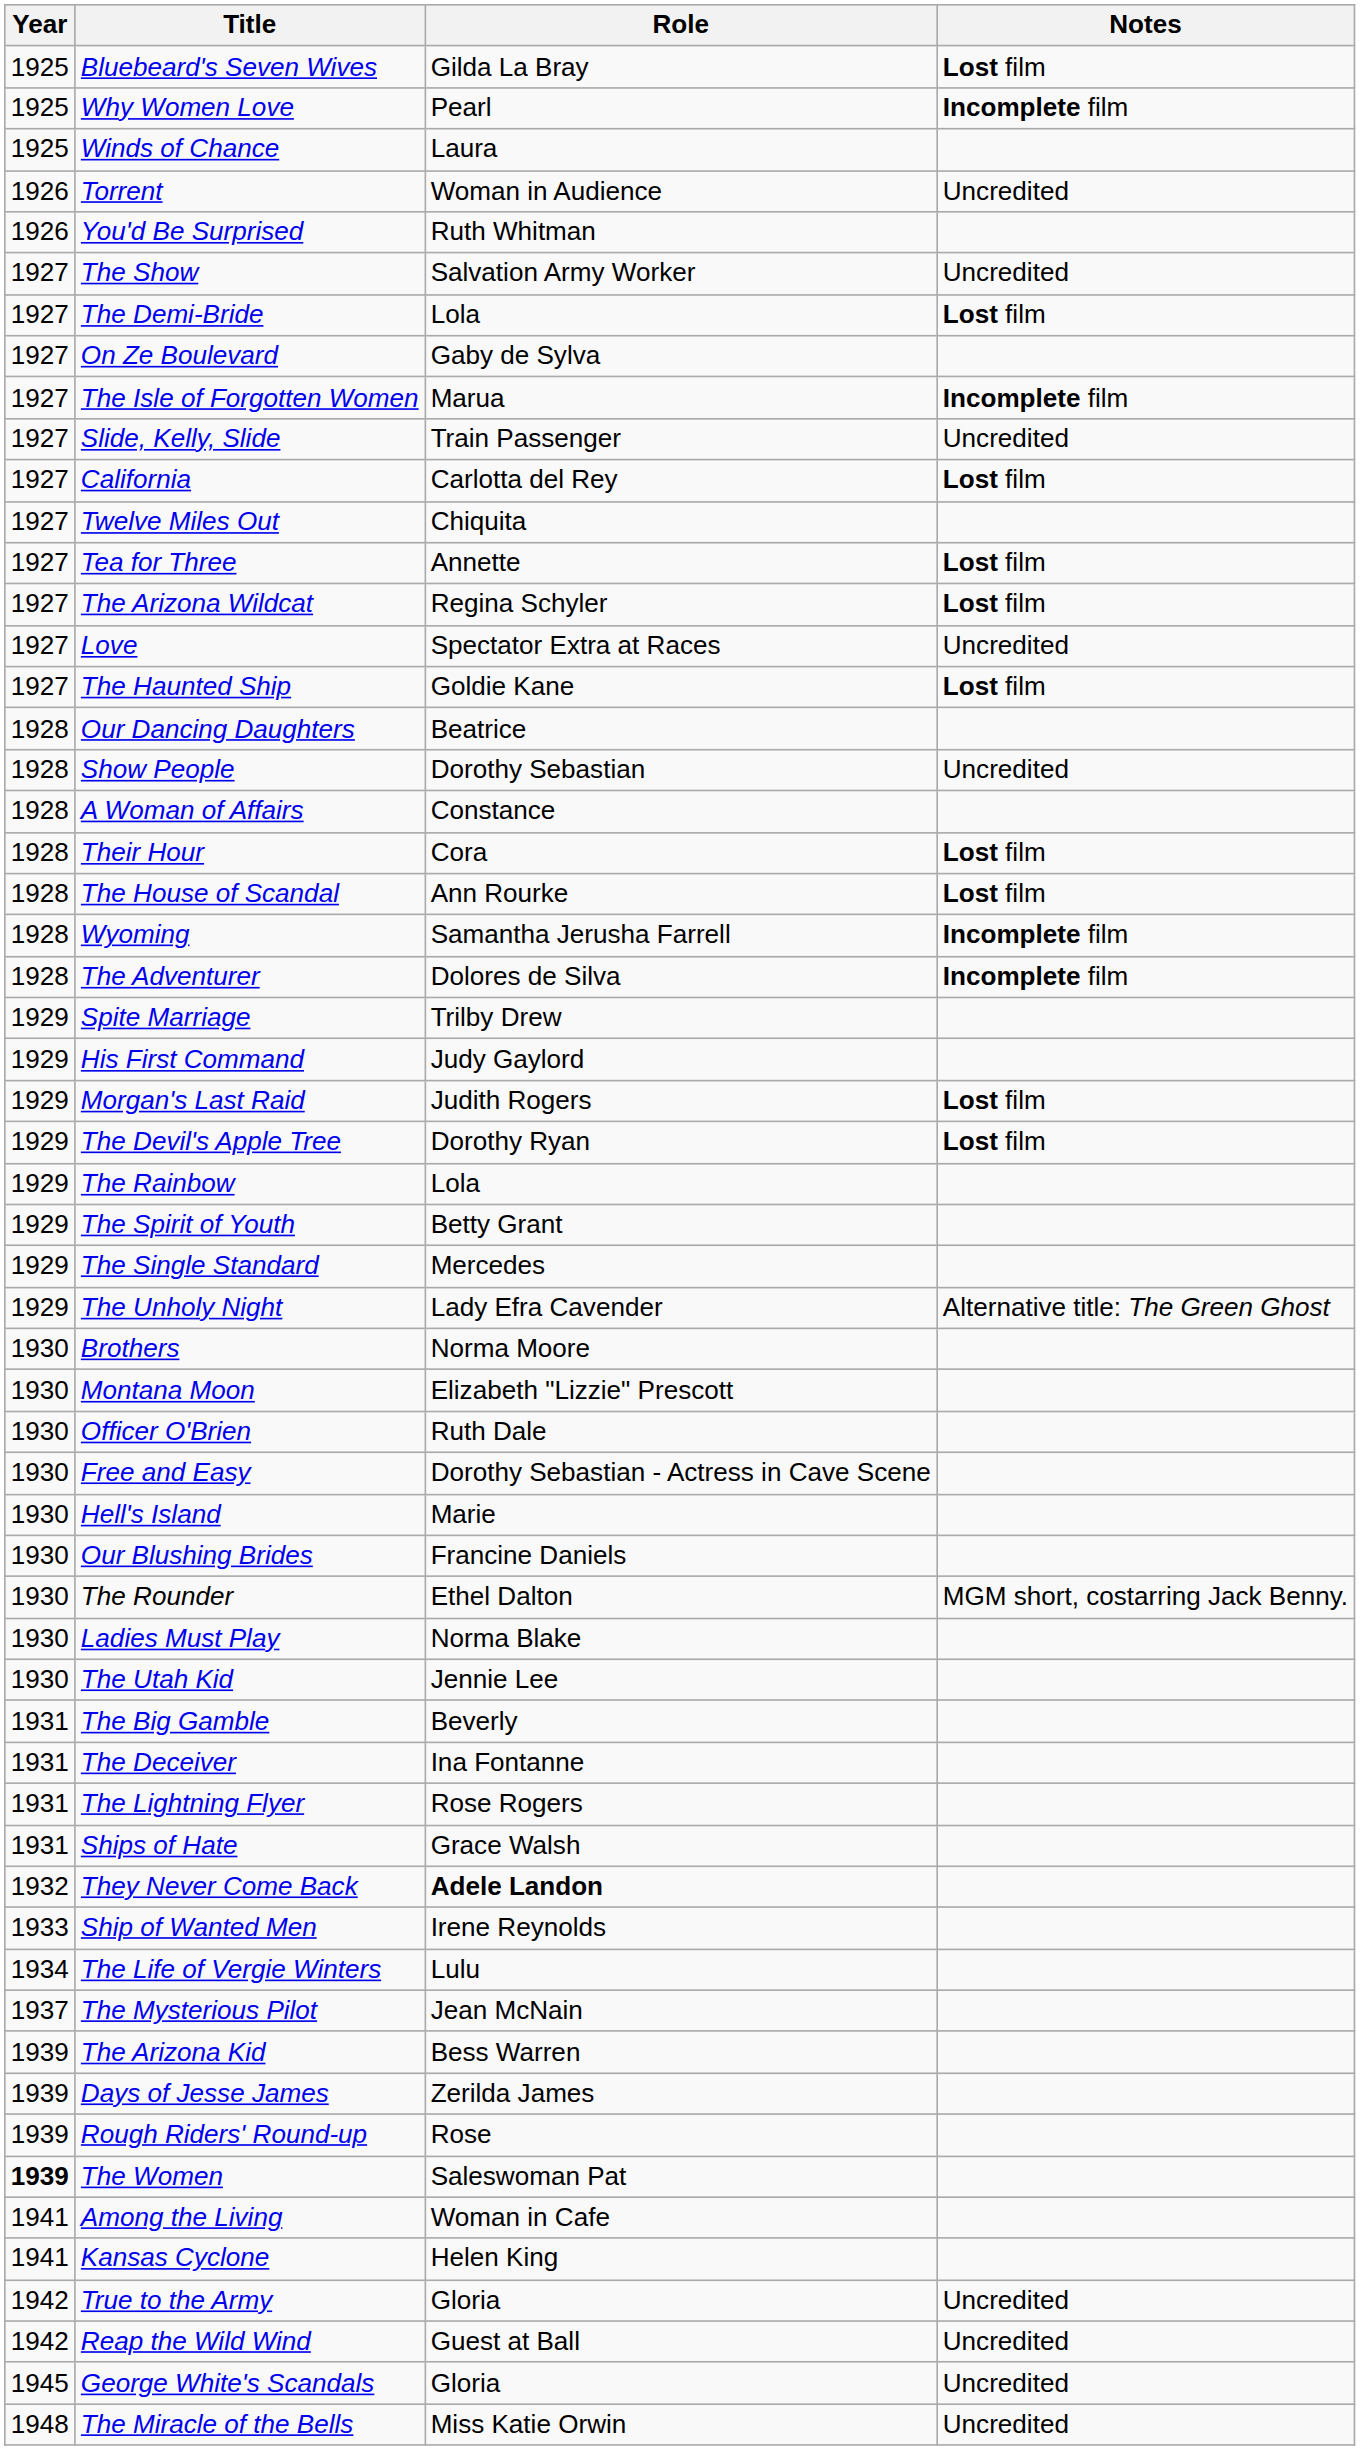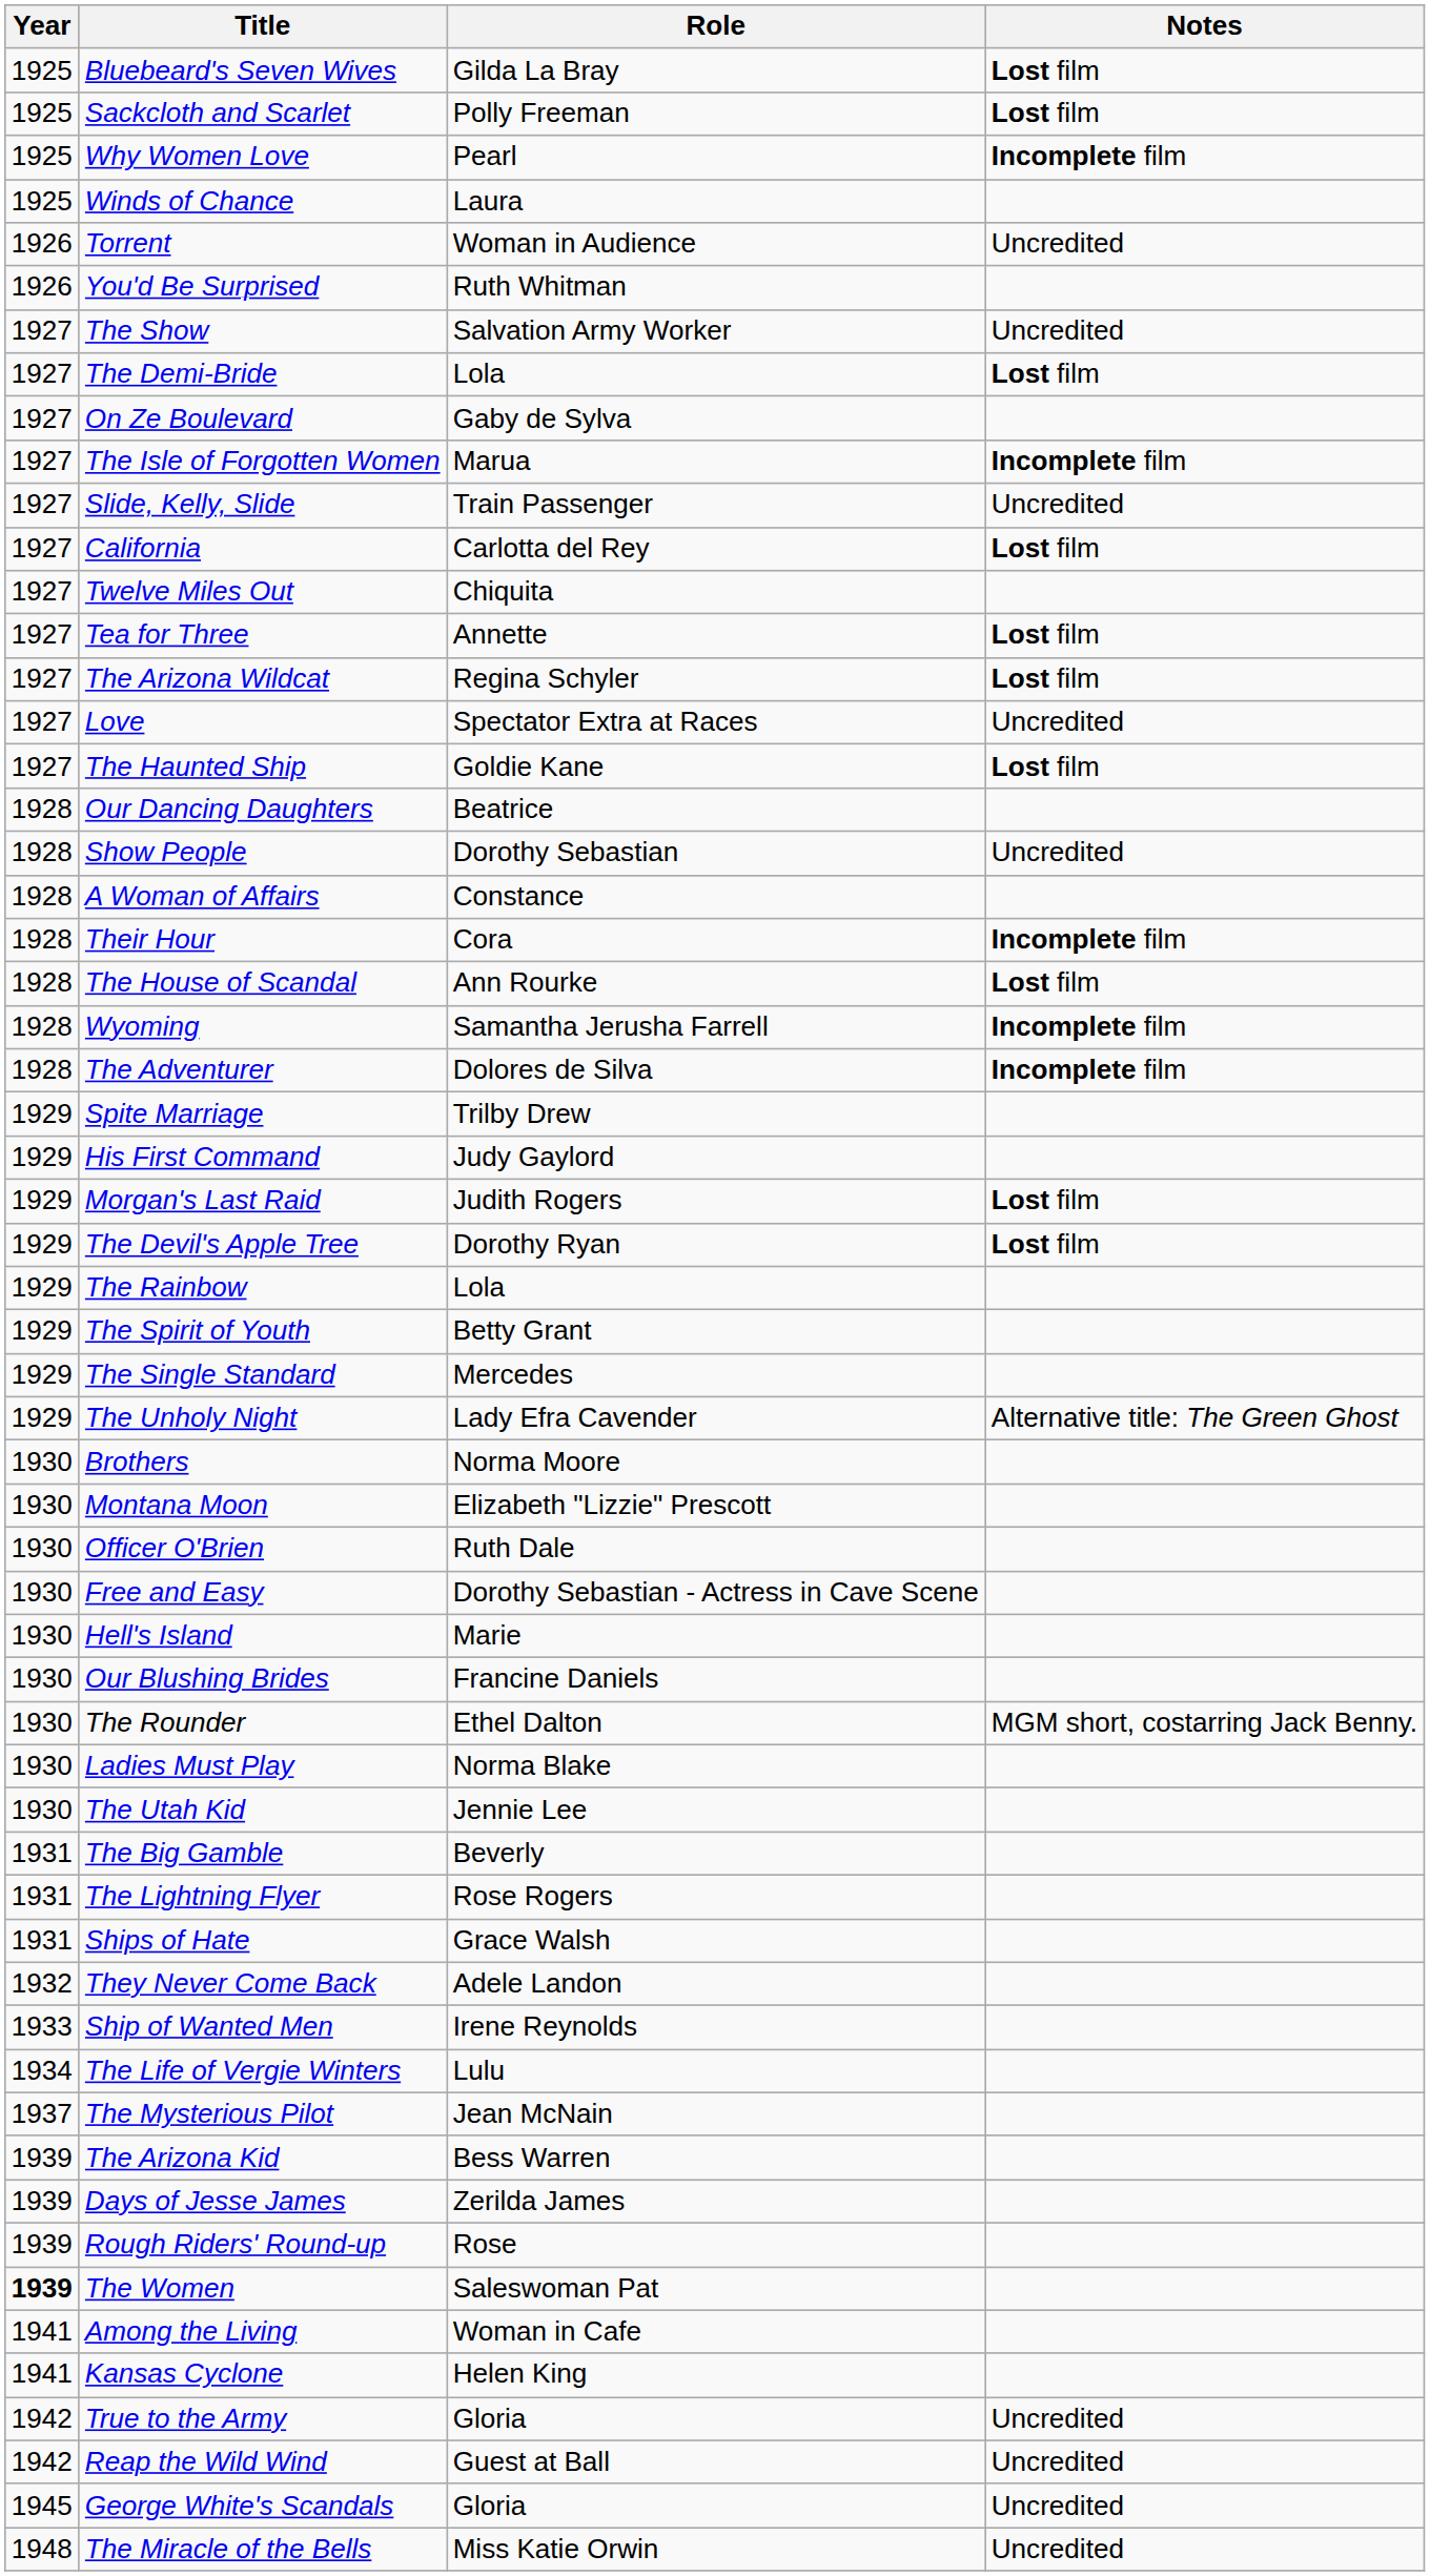 <table class="wikitable sortable">
 <tr>
 <th>Year</th>
 <th>Title</th>
 <th>Role</th>
 <th class="unsortable">Notes</th>
 </tr>
 <tr>
 <td>1925</td>
 <td><em><a href='#'>Bluebeard's Seven Wives</a></em></td>
 <td>Gilda La Bray</td>
+<td><strong>Lost</strong> film</td>
+</tr>
+<tr>
+<td>1925</td>
+<td><em><a href='#'>Sackcloth and Scarlet</a></em></td>
+<td>Polly Freeman</td>
 <td><strong>Lost</strong> film</td>
 </tr>
 <tr>
 <td>1925</td>
 <td><em><a href='#'>Why Women Love</a></em></td>
 <td>Pearl</td>
 <td><strong>Incomplete</strong> film</td>
 </tr>
 <tr>
 <td>1925</td>
 <td><em><a href='#'>Winds of Chance</a></em></td>
 <td>Laura</td>
 <td></td>
 </tr>
 <tr>
 <td>1926</td>
 <td><em><a href='#'>Torrent</a></em></td>
 <td>Woman in Audience</td>
 <td>Uncredited</td>
 </tr>
 <tr>
 <td>1926</td>
 <td><em><a href='#'>You'd Be Surprised</a></em></td>
 <td>Ruth Whitman</td>
 <td></td>
 </tr>
 <tr>
 <td>1927</td>
 <td><em><a href='#'>The Show</a></em></td>
 <td>Salvation Army Worker</td>
 <td>Uncredited</td>
 </tr>
 <tr>
 <td>1927</td>
 <td><em><a href='#'>The Demi-Bride</a></em></td>
 <td>Lola</td>
 <td><strong>Lost</strong> film</td>
 </tr>
 <tr>
 <td>1927</td>
 <td><em><a href='#'>On Ze Boulevard</a></em></td>
 <td>Gaby de Sylva</td>
 <td></td>
 </tr>
 <tr>
 <td>1927</td>
 <td><em><a href='#'>The Isle of Forgotten Women</a></em></td>
 <td>Marua</td>
 <td><strong>Incomplete</strong> film</td>
 </tr>
 <tr>
 <td>1927</td>
 <td><em><a href='#'>Slide, Kelly, Slide</a></em></td>
 <td>Train Passenger</td>
 <td>Uncredited</td>
 </tr>
 <tr>
 <td>1927</td>
 <td><em><a href='#'>California</a></em></td>
 <td>Carlotta del Rey</td>
 <td><strong>Lost</strong> film</td>
 </tr>
 <tr>
 <td>1927</td>
 <td><em><a href='#'>Twelve Miles Out </a></em></td>
 <td>Chiquita</td>
 <td></td>
 </tr>
 <tr>
 <td>1927</td>
 <td><em><a href='#'>Tea for Three</a></em></td>
 <td>Annette</td>
 <td><strong>Lost</strong> film</td>
 </tr>
 <tr>
 <td>1927</td>
 <td><em><a href='#'>The Arizona Wildcat</a></em></td>
 <td>Regina Schyler</td>
 <td><strong>Lost</strong> film</td>
 </tr>
 <tr>
 <td>1927</td>
 <td><em><a href='#'>Love</a></em></td>
 <td>Spectator Extra at Races</td>
 <td>Uncredited</td>
 </tr>
 <tr>
 <td>1927</td>
 <td><em><a href='#'>The Haunted Ship</a></em></td>
 <td>Goldie Kane</td>
 <td><strong>Lost</strong> film</td>
 </tr>
 <tr>
 <td>1928</td>
 <td><em><a href='#'>Our Dancing Daughters</a></em></td>
 <td>Beatrice</td>
 <td></td>
 </tr>
 <tr>
 <td>1928</td>
 <td><em><a href='#'>Show People</a></em></td>
 <td>Dorothy Sebastian</td>
 <td>Uncredited</td>
 </tr>
 <tr>
 <td>1928</td>
 <td><em><a href='#'>A Woman of Affairs</a></em></td>
 <td>Constance</td>
 <td></td>
 </tr>
 <tr>
 <td>1928</td>
 <td><em><a href='#'>Their Hour</a></em></td>
 <td>Cora</td>
-<td><strong>Lost</strong> film</td>
+<td><strong>Incomplete</strong> film</td>
 </tr>
 <tr>
 <td>1928</td>
 <td><em><a href='#'>The House of Scandal</a></em></td>
 <td>Ann Rourke</td>
 <td><strong>Lost</strong> film</td>
 </tr>
 <tr>
 <td>1928</td>
 <td><em><a href='#'>Wyoming</a></em></td>
 <td>Samantha Jerusha Farrell</td>
 <td><strong>Incomplete</strong> film</td>
 </tr>
 <tr>
 <td>1928</td>
 <td><em><a href='#'>The Adventurer</a></em></td>
 <td>Dolores de Silva</td>
 <td><strong>Incomplete</strong> film</td>
 </tr>
 <tr>
 <td>1929</td>
 <td><em><a href='#'>Spite Marriage</a></em></td>
 <td>Trilby Drew</td>
 <td></td>
 </tr>
 <tr>
 <td>1929</td>
 <td><em><a href='#'>His First Command</a></em></td>
 <td>Judy Gaylord</td>
 <td></td>
 </tr>
 <tr>
 <td>1929</td>
 <td><em><a href='#'>Morgan's Last Raid</a></em></td>
 <td>Judith Rogers</td>
 <td><strong>Lost</strong> film</td>
 </tr>
 <tr>
 <td>1929</td>
 <td><em><a href='#'>The Devil's Apple Tree</a></em></td>
 <td>Dorothy Ryan</td>
 <td><strong>Lost</strong> film</td>
 </tr>
 <tr>
 <td>1929</td>
 <td><em><a href='#'>The Rainbow</a></em></td>
 <td>Lola</td>
 <td></td>
 </tr>
 <tr>
 <td>1929</td>
 <td><em><a href='#'>The Spirit of Youth</a></em></td>
 <td>Betty Grant</td>
 <td></td>
 </tr>
 <tr>
 <td>1929</td>
 <td><em><a href='#'>The Single Standard</a></em></td>
 <td>Mercedes</td>
 <td></td>
 </tr>
 <tr>
 <td>1929</td>
 <td><em><a href='#'>The Unholy Night</a></em></td>
 <td>Lady Efra Cavender</td>
 <td>Alternative title: <em>The Green Ghost</em></td>
 </tr>
 <tr>
 <td>1930</td>
 <td><em><a href='#'>Brothers</a></em></td>
 <td>Norma Moore</td>
 <td></td>
 </tr>
 <tr>
 <td>1930</td>
 <td><em><a href='#'>Montana Moon</a></em></td>
 <td>Elizabeth "Lizzie" Prescott</td>
 <td></td>
 </tr>
 <tr>
 <td>1930</td>
 <td><em><a href='#'>Officer O'Brien</a></em></td>
 <td>Ruth Dale</td>
 <td></td>
 </tr>
 <tr>
 <td>1930</td>
 <td><em><a href='#'>Free and Easy</a></em></td>
 <td>Dorothy Sebastian - Actress in Cave Scene</td>
 <td></td>
 </tr>
 <tr>
 <td>1930</td>
 <td><em><a href='#'>Hell's Island</a></em></td>
 <td>Marie</td>
 <td></td>
 </tr>
 <tr>
 <td>1930</td>
 <td><em><a href='#'>Our Blushing Brides</a></em></td>
 <td>Francine Daniels</td>
 <td></td>
 </tr>
 <tr>
 <td>1930</td>
 <td><em>The Rounder</em></td>
 <td>Ethel Dalton</td>
 <td>MGM short, costarring Jack Benny.</td>
 </tr>
 <tr>
 <td>1930</td>
 <td><em><a href='#'>Ladies Must Play</a></em></td>
 <td>Norma Blake</td>
 <td></td>
 </tr>
 <tr>
 <td>1930</td>
 <td><em><a href='#'>The Utah Kid</a></em></td>
 <td>Jennie Lee</td>
 <td></td>
 </tr>
 <tr>
 <td>1931</td>
 <td><em><a href='#'>The Big Gamble</a></em></td>
 <td>Beverly</td>
 <td></td>
 </tr>
 <tr>
 <td>1931</td>
-<td><em><a href='#'>The Deceiver</a></em></td>
-<td>Ina Fontanne</td>
-<td></td>
-</tr>
-<tr>
-<td>1931</td>
 <td><em><a href='#'>The Lightning Flyer</a></em></td>
 <td>Rose Rogers</td>
 <td></td>
 </tr>
 <tr>
 <td>1931</td>
 <td><em><a href='#'>Ships of Hate</a></em></td>
 <td>Grace Walsh</td>
 <td></td>
 </tr>
 <tr>
 <td>1932</td>
 <td><em><a href='#'>They Never Come Back</a></em></td>
-<td><strong>Adele Landon</strong></td>
+<td>Adele Landon</td>
 <td></td>
 </tr>
 <tr>
 <td>1933</td>
 <td><em><a href='#'>Ship of Wanted Men</a></em></td>
 <td>Irene Reynolds</td>
 <td></td>
 </tr>
 <tr>
 <td>1934</td>
 <td><em><a href='#'>The Life of Vergie Winters</a></em></td>
 <td>Lulu</td>
 <td></td>
 </tr>
 <tr>
 <td>1937</td>
 <td><em><a href='#'>The Mysterious Pilot</a></em></td>
 <td>Jean McNain</td>
 <td></td>
 </tr>
 <tr>
 <td>1939</td>
 <td><em><a href='#'>The Arizona Kid</a></em></td>
 <td>Bess Warren</td>
 <td></td>
 </tr>
 <tr>
 <td>1939</td>
 <td><em><a href='#'>Days of Jesse James</a></em></td>
 <td>Zerilda James</td>
 <td></td>
 </tr>
 <tr>
 <td>1939</td>
 <td><em><a href='#'>Rough Riders' Round-up</a></em></td>
 <td>Rose</td>
 <td></td>
 </tr>
 <tr>
 <td><strong>1939</strong></td>
 <td><em><a href='#'>The Women</a></em></td>
 <td>Saleswoman Pat</td>
 <td></td>
 </tr>
 <tr>
 <td>1941</td>
 <td><em><a href='#'>Among the Living</a></em></td>
 <td>Woman in Cafe</td>
 <td></td>
 </tr>
 <tr>
 <td>1941</td>
 <td><em><a href='#'>Kansas Cyclone</a></em></td>
 <td>Helen King</td>
 <td></td>
 </tr>
 <tr>
 <td>1942</td>
 <td><em><a href='#'>True to the Army</a></em></td>
 <td>Gloria</td>
 <td>Uncredited</td>
 </tr>
 <tr>
 <td>1942</td>
 <td><em><a href='#'>Reap the Wild Wind</a></em></td>
 <td>Guest at Ball</td>
 <td>Uncredited</td>
 </tr>
 <tr>
 <td>1945</td>
 <td><em><a href='#'>George White's Scandals</a></em></td>
 <td>Gloria</td>
 <td>Uncredited</td>
 </tr>
 <tr>
 <td>1948</td>
 <td><em><a href='#'>The Miracle of the Bells</a></em></td>
 <td>Miss Katie Orwin</td>
 <td>Uncredited</td>
 </tr>
 </table>
